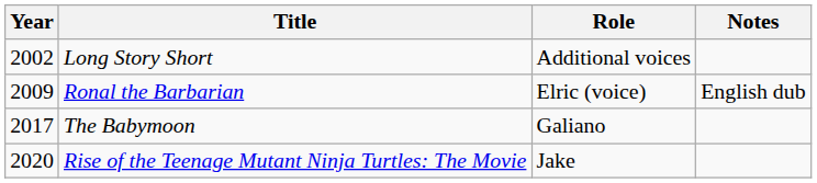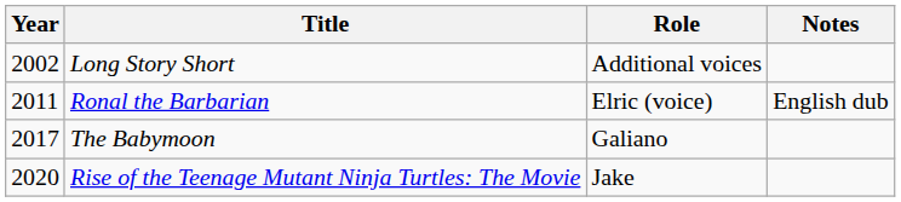 <table class="wikitable sortable">
 <tr>
 <th>Year</th>
 <th>Title</th>
 <th>Role</th>
 <th class="unsortable">Notes</th>
 </tr>
 <tr>
 <td>2002</td>
 <td><em>Long Story Short</em></td>
 <td>Additional voices</td>
 <td></td>
 </tr>
 <tr>
-<td>2009</td>
+<td>2011</td>
 <td><em><a href='#'>Ronal the Barbarian</a></em></td>
 <td>Elric (voice)</td>
 <td>English dub</td>
 </tr>
 <tr>
 <td>2017</td>
 <td><em>The Babymoon</em></td>
 <td>Galiano</td>
 <td></td>
 </tr>
 <tr>
 <td>2020</td>
 <td><em><a href='#'>Rise of the Teenage Mutant Ninja Turtles: The Movie</a></em></td>
 <td>Jake</td>
 <td></td>
 </tr>
 </table>
